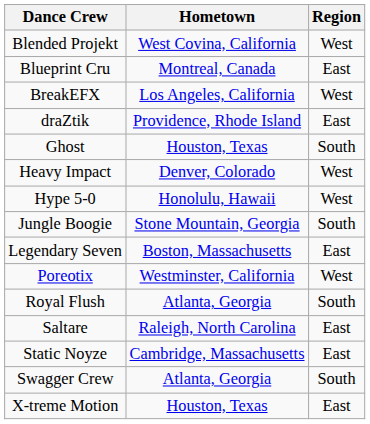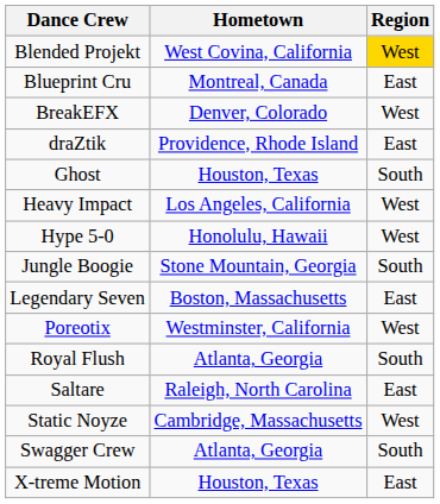 <table class="wikitable sortable" style="margin:auto; text-align:center">
 <tr>
 <th>Dance Crew</th>
 <th>Hometown</th>
 <th>Region</th>
 </tr>
 <tr>
 <td>Blended Projekt</td>
 <td><a href='#'>West Covina, California</a></td>
-<td>West</td>
+<td style="background: gold;">West</td>
 </tr>
 <tr>
 <td>Blueprint Cru</td>
 <td><a href='#'>Montreal, Canada</a></td>
 <td>East</td>
 </tr>
 <tr>
 <td>BreakEFX</td>
-<td><a href='#'>Los Angeles, California</a></td>
+<td><a href='#'>Denver, Colorado</a></td>
 <td>West</td>
 </tr>
 <tr>
 <td>draZtik</td>
 <td><a href='#'>Providence, Rhode Island</a></td>
 <td>East</td>
 </tr>
 <tr>
 <td>Ghost</td>
 <td><a href='#'>Houston, Texas</a></td>
 <td>South</td>
 </tr>
 <tr>
 <td>Heavy Impact</td>
-<td><a href='#'>Denver, Colorado</a></td>
+<td><a href='#'>Los Angeles, California</a></td>
 <td>West</td>
 </tr>
 <tr>
 <td>Hype 5-0</td>
 <td><a href='#'>Honolulu, Hawaii</a></td>
 <td>West</td>
 </tr>
 <tr>
 <td>Jungle Boogie</td>
 <td><a href='#'>Stone Mountain, Georgia</a></td>
 <td>South</td>
 </tr>
 <tr>
 <td>Legendary Seven</td>
 <td><a href='#'>Boston, Massachusetts</a></td>
 <td>East</td>
 </tr>
 <tr>
 <td><a href='#'>Poreotix</a></td>
 <td><a href='#'>Westminster, California</a></td>
 <td>West</td>
 </tr>
 <tr>
 <td>Royal Flush</td>
 <td><a href='#'>Atlanta, Georgia</a></td>
 <td>South</td>
 </tr>
 <tr>
 <td>Saltare</td>
 <td><a href='#'>Raleigh, North Carolina</a></td>
 <td>East</td>
 </tr>
 <tr>
 <td>Static Noyze</td>
 <td><a href='#'>Cambridge, Massachusetts</a></td>
-<td>East</td>
+<td>West</td>
 </tr>
 <tr>
 <td>Swagger Crew</td>
 <td><a href='#'>Atlanta, Georgia</a></td>
 <td>South</td>
 </tr>
 <tr>
 <td>X-treme Motion</td>
 <td><a href='#'>Houston, Texas</a></td>
 <td>East</td>
 </tr>
 </table>
